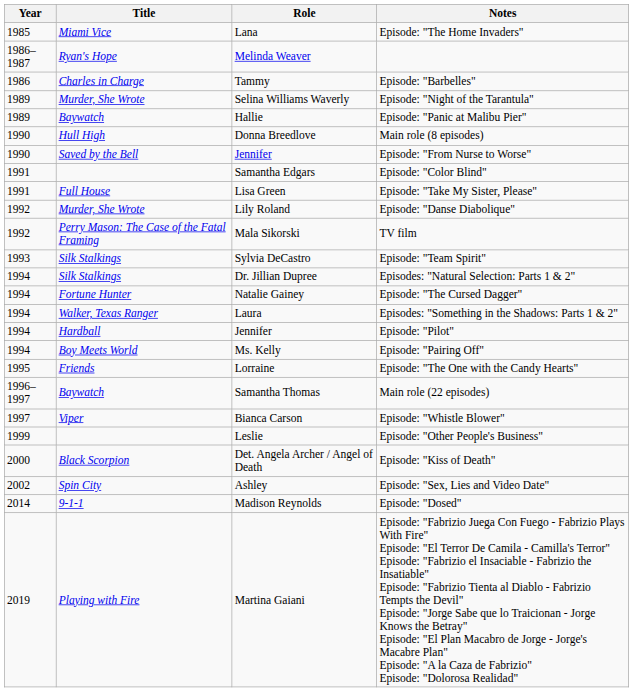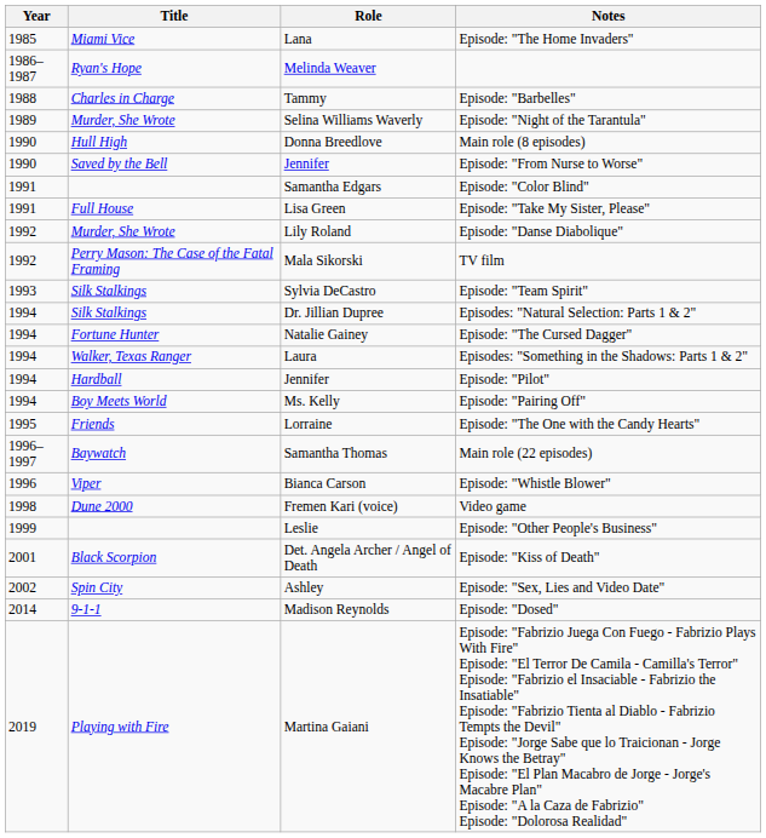 <table class="wikitable sortable">
 <tr>
 <th>Year</th>
 <th>Title</th>
 <th>Role</th>
 <th class="unsortable">Notes</th>
 </tr>
 <tr>
 <td>1985</td>
 <td><em><a href='#'>Miami Vice</a></em></td>
 <td>Lana</td>
 <td>Episode: "The Home Invaders"</td>
 </tr>
 <tr>
 <td>1986–1987</td>
 <td><em><a href='#'>Ryan's Hope</a></em></td>
 <td><a href='#'>Melinda Weaver</a></td>
 <td></td>
 </tr>
 <tr>
-<td>1986</td>
+<td>1988</td>
 <td><em><a href='#'>Charles in Charge</a></em></td>
 <td>Tammy</td>
 <td>Episode: "Barbelles"</td>
 </tr>
 <tr>
 <td>1989</td>
 <td><em><a href='#'>Murder, She Wrote</a></em></td>
 <td>Selina Williams Waverly</td>
 <td>Episode: "Night of the Tarantula"</td>
-</tr>
-<tr>
-<td>1989</td>
-<td><em><a href='#'>Baywatch</a></em></td>
-<td>Hallie</td>
-<td>Episode: "Panic at Malibu Pier"</td>
 </tr>
 <tr>
 <td>1990</td>
 <td><em><a href='#'>Hull High</a></em></td>
 <td>Donna Breedlove</td>
 <td>Main role (8 episodes)</td>
 </tr>
 <tr>
 <td>1990</td>
 <td><em><a href='#'>Saved by the Bell</a></em></td>
 <td><a href='#'>Jennifer</a></td>
 <td>Episode: "From Nurse to Worse"</td>
 </tr>
 <tr>
 <td>1991</td>
 <td><em></em></td>
 <td>Samantha Edgars</td>
 <td>Episode: "Color Blind"</td>
 </tr>
 <tr>
 <td>1991</td>
 <td><em><a href='#'>Full House</a></em></td>
 <td>Lisa Green</td>
 <td>Episode: "Take My Sister, Please"</td>
 </tr>
 <tr>
 <td>1992</td>
 <td><em><a href='#'>Murder, She Wrote</a></em></td>
 <td>Lily Roland</td>
 <td>Episode: "Danse Diabolique"</td>
 </tr>
 <tr>
 <td>1992</td>
 <td><em><a href='#'>Perry Mason: The Case of the Fatal Framing</a></em></td>
 <td>Mala Sikorski</td>
 <td>TV film</td>
 </tr>
 <tr>
 <td>1993</td>
 <td><em><a href='#'>Silk Stalkings</a></em></td>
 <td>Sylvia DeCastro</td>
 <td>Episode: "Team Spirit"</td>
 </tr>
 <tr>
 <td>1994</td>
 <td><em><a href='#'>Silk Stalkings</a></em></td>
 <td>Dr. Jillian Dupree</td>
 <td>Episodes: "Natural Selection: Parts 1 & 2"</td>
 </tr>
 <tr>
 <td>1994</td>
 <td><em><a href='#'>Fortune Hunter</a></em></td>
 <td>Natalie Gainey</td>
 <td>Episode: "The Cursed Dagger"</td>
 </tr>
 <tr>
 <td>1994</td>
 <td><em><a href='#'>Walker, Texas Ranger</a></em></td>
 <td>Laura</td>
 <td>Episodes: "Something in the Shadows: Parts 1 & 2"</td>
 </tr>
 <tr>
 <td>1994</td>
 <td><em><a href='#'>Hardball</a></em></td>
 <td>Jennifer</td>
 <td>Episode: "Pilot"</td>
 </tr>
 <tr>
 <td>1994</td>
 <td><em><a href='#'>Boy Meets World</a></em></td>
 <td>Ms. Kelly</td>
 <td>Episode: "Pairing Off"</td>
 </tr>
 <tr>
 <td>1995</td>
 <td><em><a href='#'>Friends</a></em></td>
 <td>Lorraine</td>
 <td>Episode: "The One with the Candy Hearts"</td>
 </tr>
 <tr>
 <td>1996–1997</td>
 <td><em><a href='#'>Baywatch</a></em></td>
 <td>Samantha Thomas</td>
 <td>Main role (22 episodes)</td>
 </tr>
 <tr>
-<td>1997</td>
+<td>1996</td>
 <td><em><a href='#'>Viper</a></em></td>
 <td>Bianca Carson</td>
 <td>Episode: "Whistle Blower"</td>
+</tr>
+<tr>
+<td>1998</td>
+<td><em><a href='#'>Dune 2000</a></em></td>
+<td>Fremen Kari (voice)</td>
+<td>Video game</td>
 </tr>
 <tr>
 <td>1999</td>
 <td><em></em></td>
 <td>Leslie</td>
 <td>Episode: "Other People's Business"</td>
 </tr>
 <tr>
-<td>2000</td>
+<td>2001</td>
 <td><em><a href='#'>Black Scorpion</a></em></td>
 <td>Det. Angela Archer / Angel of Death</td>
 <td>Episode: "Kiss of Death"</td>
 </tr>
 <tr>
 <td>2002</td>
 <td><em><a href='#'>Spin City</a></em></td>
 <td>Ashley</td>
 <td>Episode: "Sex, Lies and Video Date"</td>
 </tr>
 <tr>
 <td>2014</td>
 <td><em><a href='#'>9-1-1</a></em></td>
 <td>Madison Reynolds</td>
 <td>Episode: "Dosed"</td>
 </tr>
 <tr>
 <td>2019</td>
 <td><em><a href='#'>Playing with Fire</a></em></td>
 <td>Martina Gaiani</td>
 <td>Episode: "Fabrizio Juega Con Fuego - Fabrizio Plays With Fire"<br>Episode: "El Terror De Camila - Camilla's Terror"<br>Episode: "Fabrizio el Insaciable - Fabrizio the Insatiable"<br>Episode: "Fabrizio Tienta al Diablo - Fabrizio Tempts the Devil"<br>Episode: "Jorge Sabe que lo Traicionan - Jorge Knows the Betray"<br>Episode: "El Plan Macabro de Jorge - Jorge's Macabre Plan"<br>Episode: "A la Caza de Fabrizio"<br>Episode: "Dolorosa Realidad"</td>
 </tr>
 </table>
